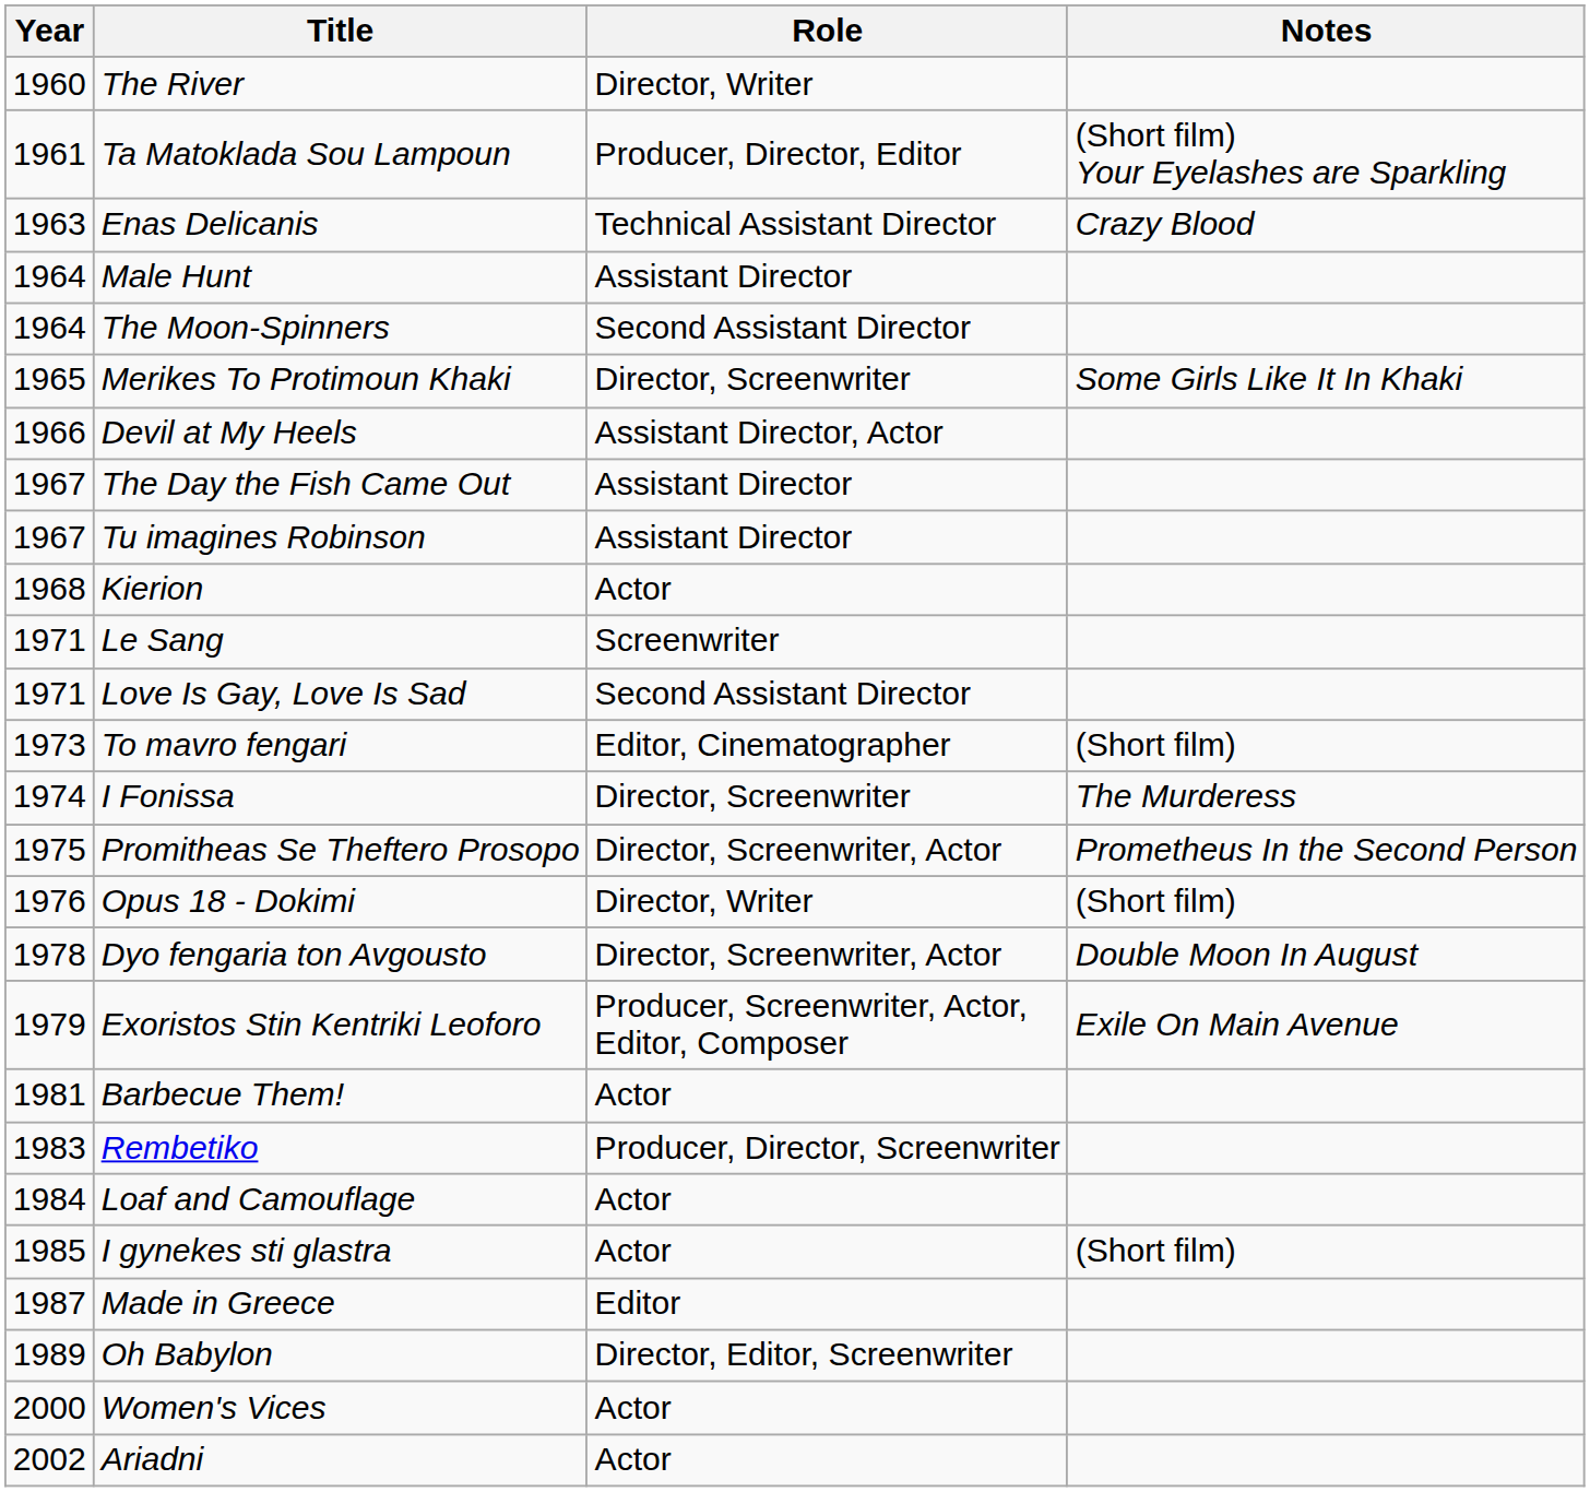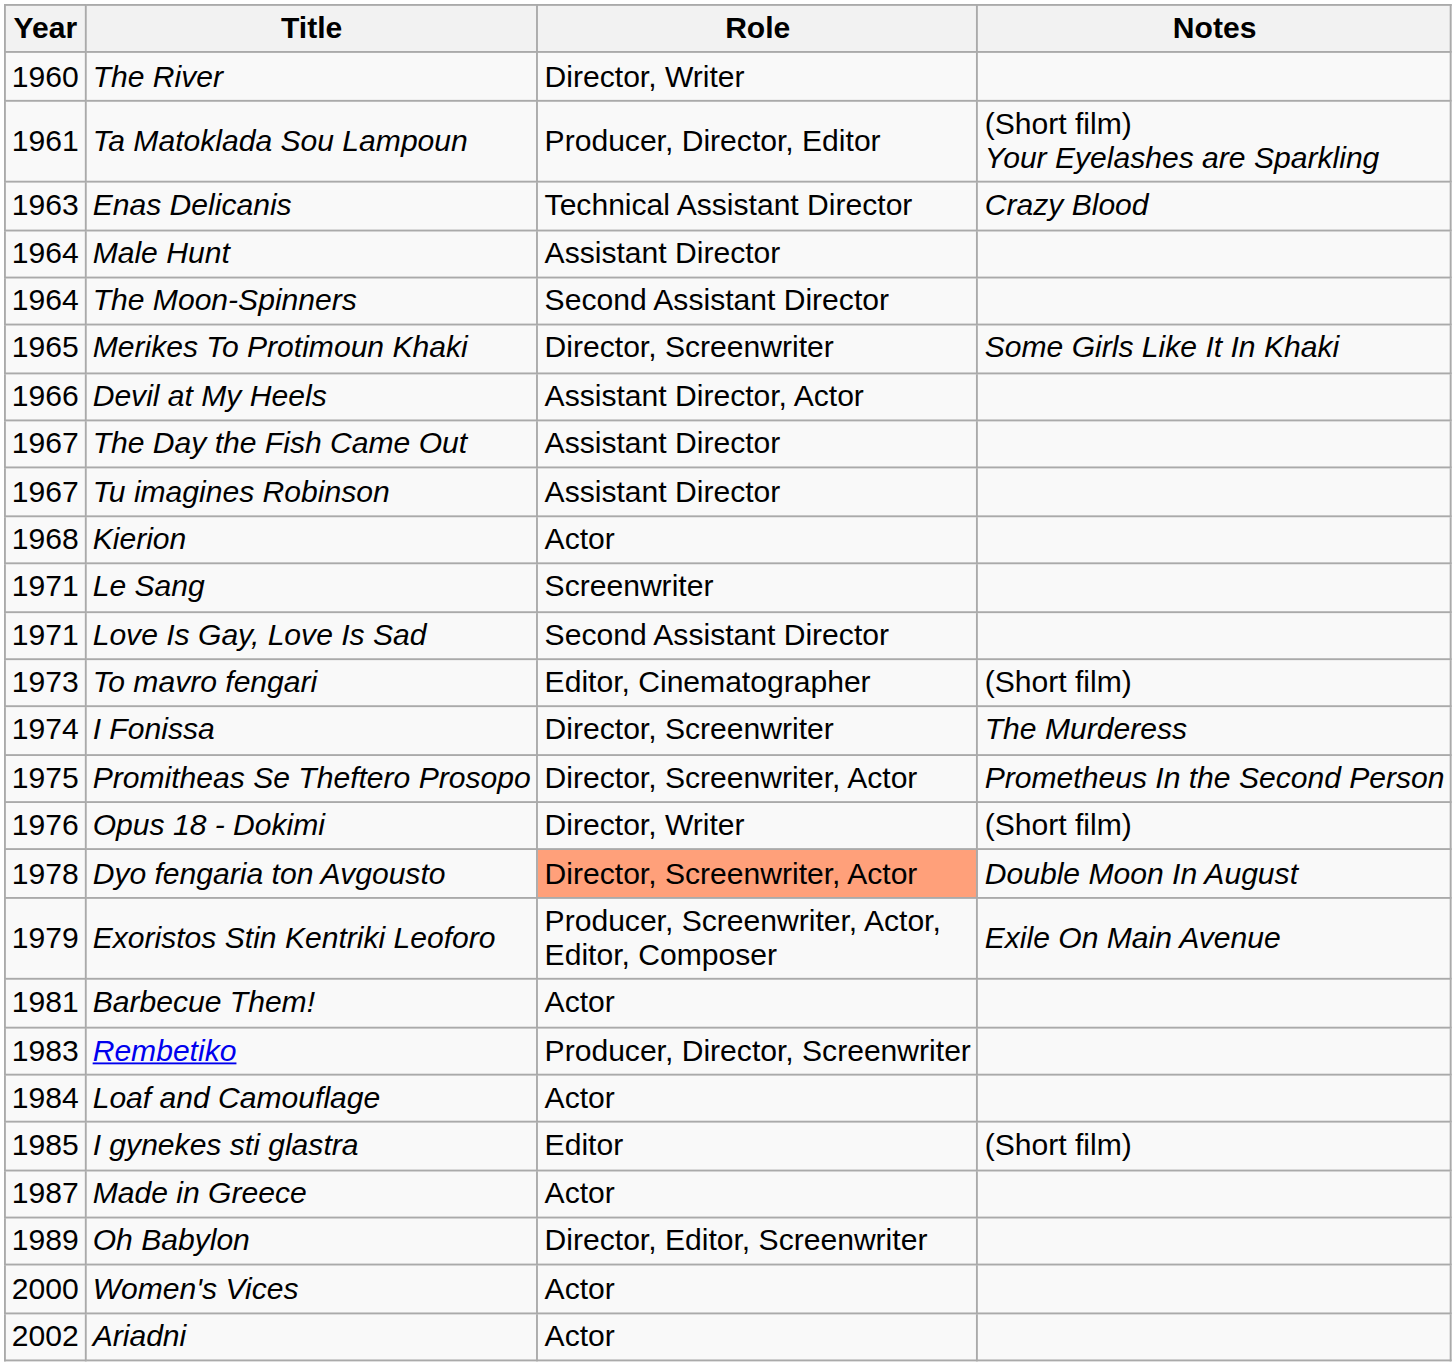 <table class="wikitable sortable">
 <tr>
 <th>Year</th>
 <th>Title</th>
 <th>Role</th>
 <th>Notes</th>
 </tr>
 <tr>
 <td>1960</td>
 <td><em>The River</em></td>
 <td>Director, Writer</td>
 <td></td>
 </tr>
 <tr>
 <td>1961</td>
 <td><em>Ta Matoklada Sou Lampoun</em></td>
 <td>Producer, Director, Editor</td>
 <td>(Short film)<br><em>Your Eyelashes are Sparkling</em></td>
 </tr>
 <tr>
 <td>1963</td>
 <td><em>Enas Delicanis</em></td>
 <td>Technical Assistant Director</td>
 <td><em>Crazy Blood</em></td>
 </tr>
 <tr>
 <td>1964</td>
 <td><em>Male Hunt</em></td>
 <td>Assistant Director</td>
 <td></td>
 </tr>
 <tr>
 <td>1964</td>
 <td><em>The Moon-Spinners</em></td>
 <td>Second Assistant Director</td>
 <td></td>
 </tr>
 <tr>
 <td>1965</td>
 <td><em>Merikes To Protimoun Khaki</em></td>
 <td>Director, Screenwriter</td>
 <td><em>Some Girls Like It In Khaki</em></td>
 </tr>
 <tr>
 <td>1966</td>
 <td><em>Devil at My Heels</em></td>
 <td>Assistant Director, Actor</td>
 <td></td>
 </tr>
 <tr>
 <td>1967</td>
 <td><em>The Day the Fish Came Out</em></td>
 <td>Assistant Director</td>
 <td></td>
 </tr>
 <tr>
 <td>1967</td>
 <td><em>Tu imagines Robinson</em></td>
 <td>Assistant Director</td>
 <td></td>
 </tr>
 <tr>
 <td>1968</td>
 <td><em>Kierion</em></td>
 <td>Actor</td>
 <td></td>
 </tr>
 <tr>
 <td>1971</td>
 <td><em>Le Sang</em></td>
 <td>Screenwriter</td>
 <td></td>
 </tr>
 <tr>
 <td>1971</td>
 <td><em>Love Is Gay, Love Is Sad</em></td>
 <td>Second Assistant Director</td>
 <td></td>
 </tr>
 <tr>
 <td>1973</td>
 <td><em>To mavro fengari</em></td>
 <td>Editor, Cinematographer</td>
 <td>(Short film)</td>
 </tr>
 <tr>
 <td>1974</td>
 <td><em>I Fonissa</em></td>
 <td>Director, Screenwriter</td>
 <td><em>The Murderess</em></td>
 </tr>
 <tr>
 <td>1975</td>
 <td><em>Promitheas Se Theftero Prosopo</em></td>
 <td>Director, Screenwriter, Actor</td>
 <td><em>Prometheus In the Second Person</em></td>
 </tr>
 <tr>
 <td>1976</td>
 <td><em>Opus 18 - Dokimi</em></td>
 <td>Director, Writer</td>
 <td>(Short film)</td>
 </tr>
 <tr>
 <td>1978</td>
 <td><em>Dyo fengaria ton Avgousto</em></td>
-<td>Director, Screenwriter, Actor</td>
+<td style="background: lightsalmon;">Director, Screenwriter, Actor</td>
 <td><em>Double Moon In August</em></td>
 </tr>
 <tr>
 <td>1979</td>
 <td><em>Exoristos Stin Kentriki Leoforo</em></td>
 <td>Producer, Screenwriter, Actor,<br>Editor, Composer</td>
 <td><em>Exile On Main Avenue</em></td>
 </tr>
 <tr>
 <td>1981</td>
 <td><em>Barbecue Them!</em></td>
 <td>Actor</td>
 <td></td>
 </tr>
 <tr>
 <td>1983</td>
 <td><a href='#'><em>Rembetiko</em></a></td>
 <td>Producer, Director, Screenwriter</td>
 <td></td>
 </tr>
 <tr>
 <td>1984</td>
 <td><em>Loaf and Camouflage</em></td>
 <td>Actor</td>
 <td></td>
 </tr>
 <tr>
 <td>1985</td>
 <td><em>I gynekes sti glastra</em></td>
-<td>Actor</td>
+<td>Editor</td>
 <td>(Short film)</td>
 </tr>
 <tr>
 <td>1987</td>
 <td><em>Made in Greece</em></td>
-<td>Editor</td>
+<td>Actor</td>
 <td></td>
 </tr>
 <tr>
 <td>1989</td>
 <td><em>Oh Babylon</em></td>
 <td>Director, Editor, Screenwriter</td>
 <td></td>
 </tr>
 <tr>
 <td>2000</td>
 <td><em>Women's Vices</em></td>
 <td>Actor</td>
 <td></td>
 </tr>
 <tr>
 <td>2002</td>
 <td><em>Ariadni</em></td>
 <td>Actor</td>
 <td></td>
 </tr>
 </table>
